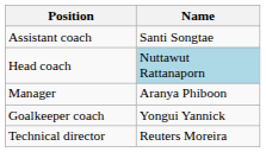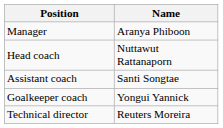 <table class="wikitable" style="text-align:left;">
 <tr>
 <th style="width:150px;">Position</th>
 <th style="width:140px;">Name</th>
 </tr>
 <tr>
-<td>Assistant coach</td>
-<td> Santi Songtae</td>
+<td>Manager</td>
+<td> Aranya Phiboon</td>
 </tr>
 <tr>
 <td>Head coach</td>
-<td style="background: lightblue;"> Nuttawut Rattanaporn</td>
+<td> Nuttawut Rattanaporn</td>
 </tr>
 <tr>
-<td>Manager</td>
-<td> Aranya Phiboon</td>
+<td>Assistant coach</td>
+<td> Santi Songtae</td>
 </tr>
 <tr>
 <td>Goalkeeper coach</td>
 <td> Yongui Yannick</td>
 </tr>
 <tr>
 <td>Technical director</td>
 <td> Reuters Moreira</td>
 </tr>
 </table>
